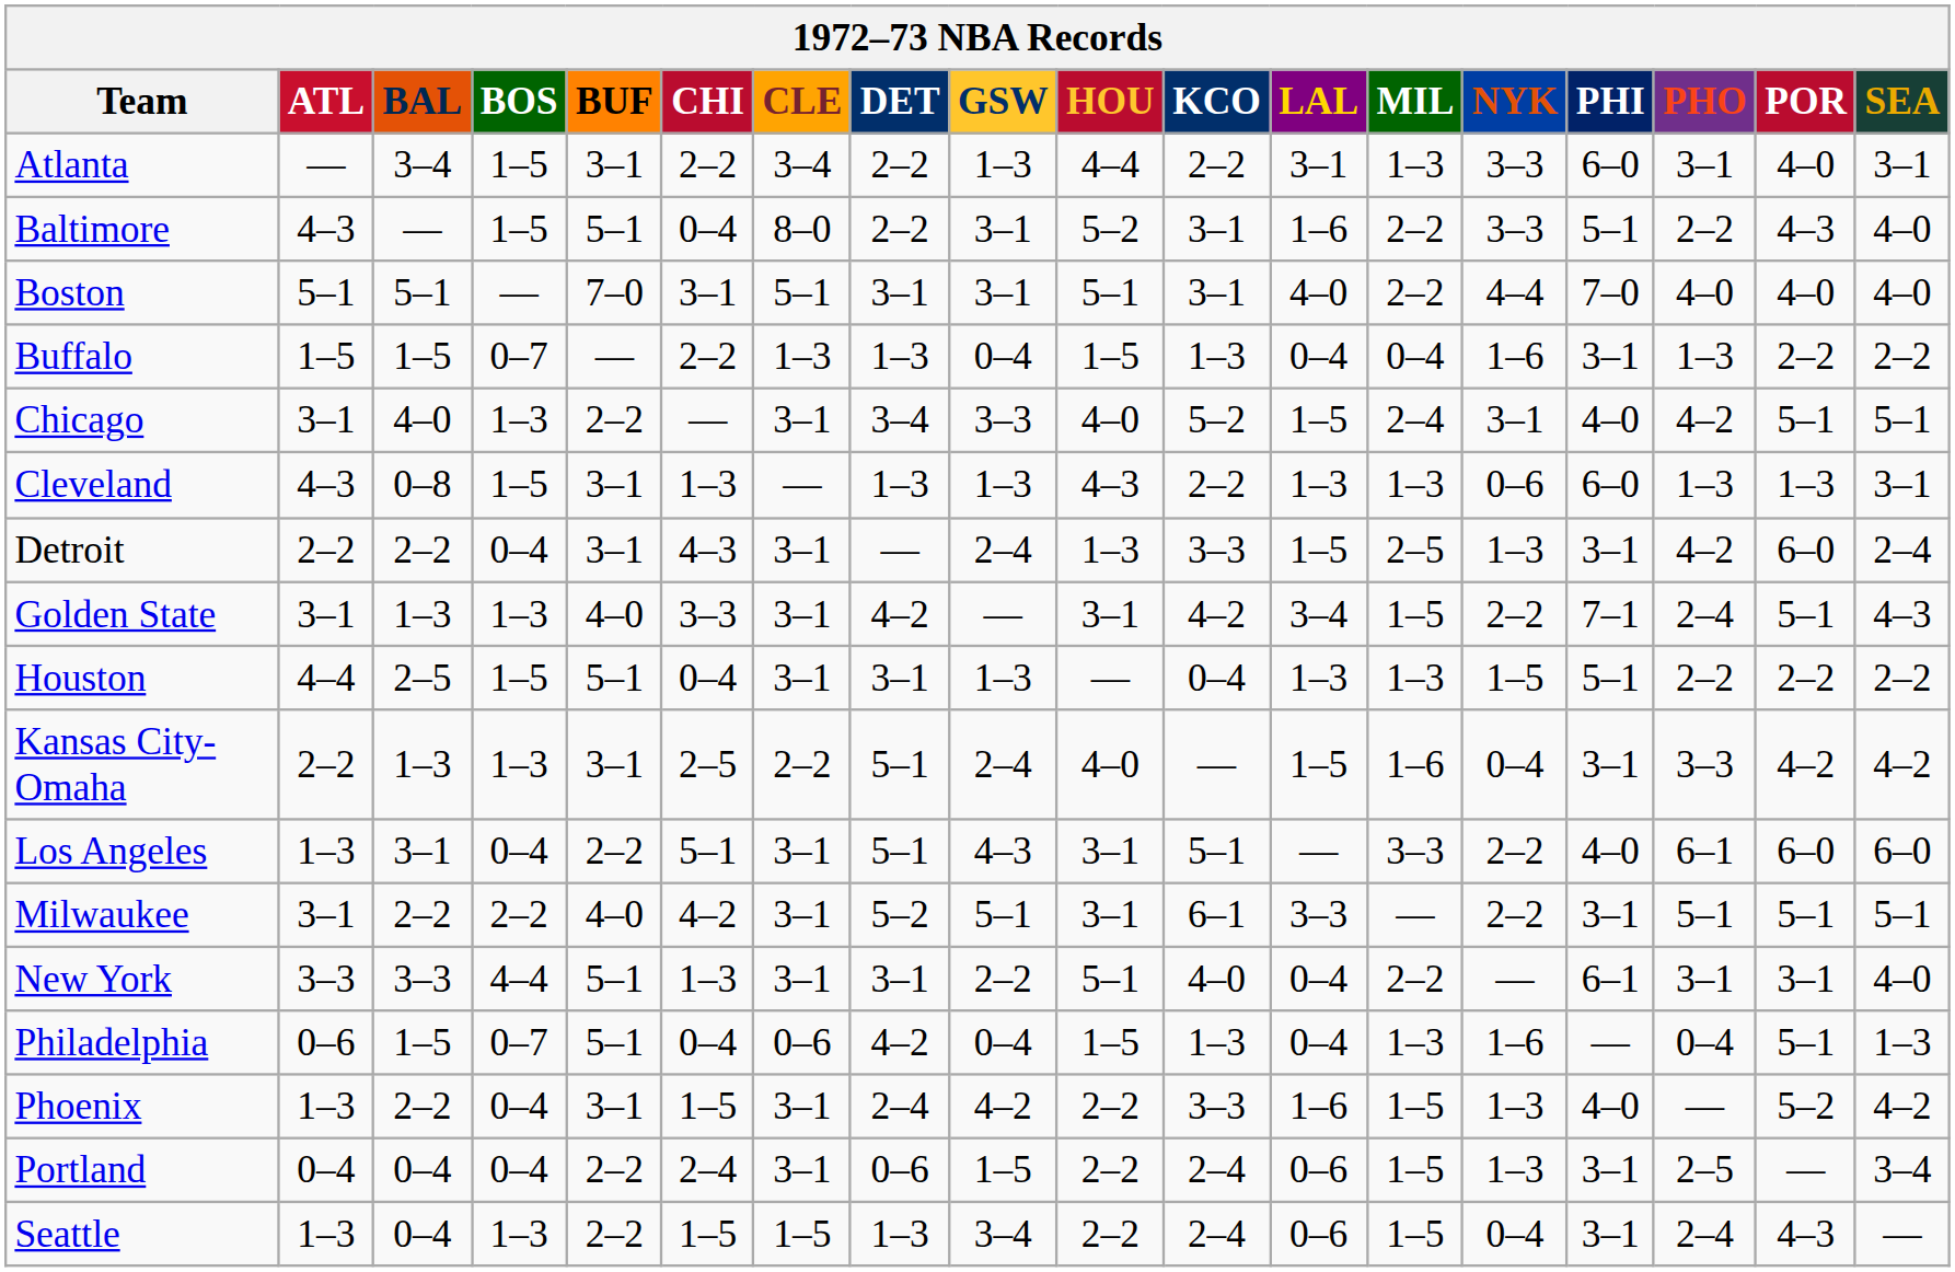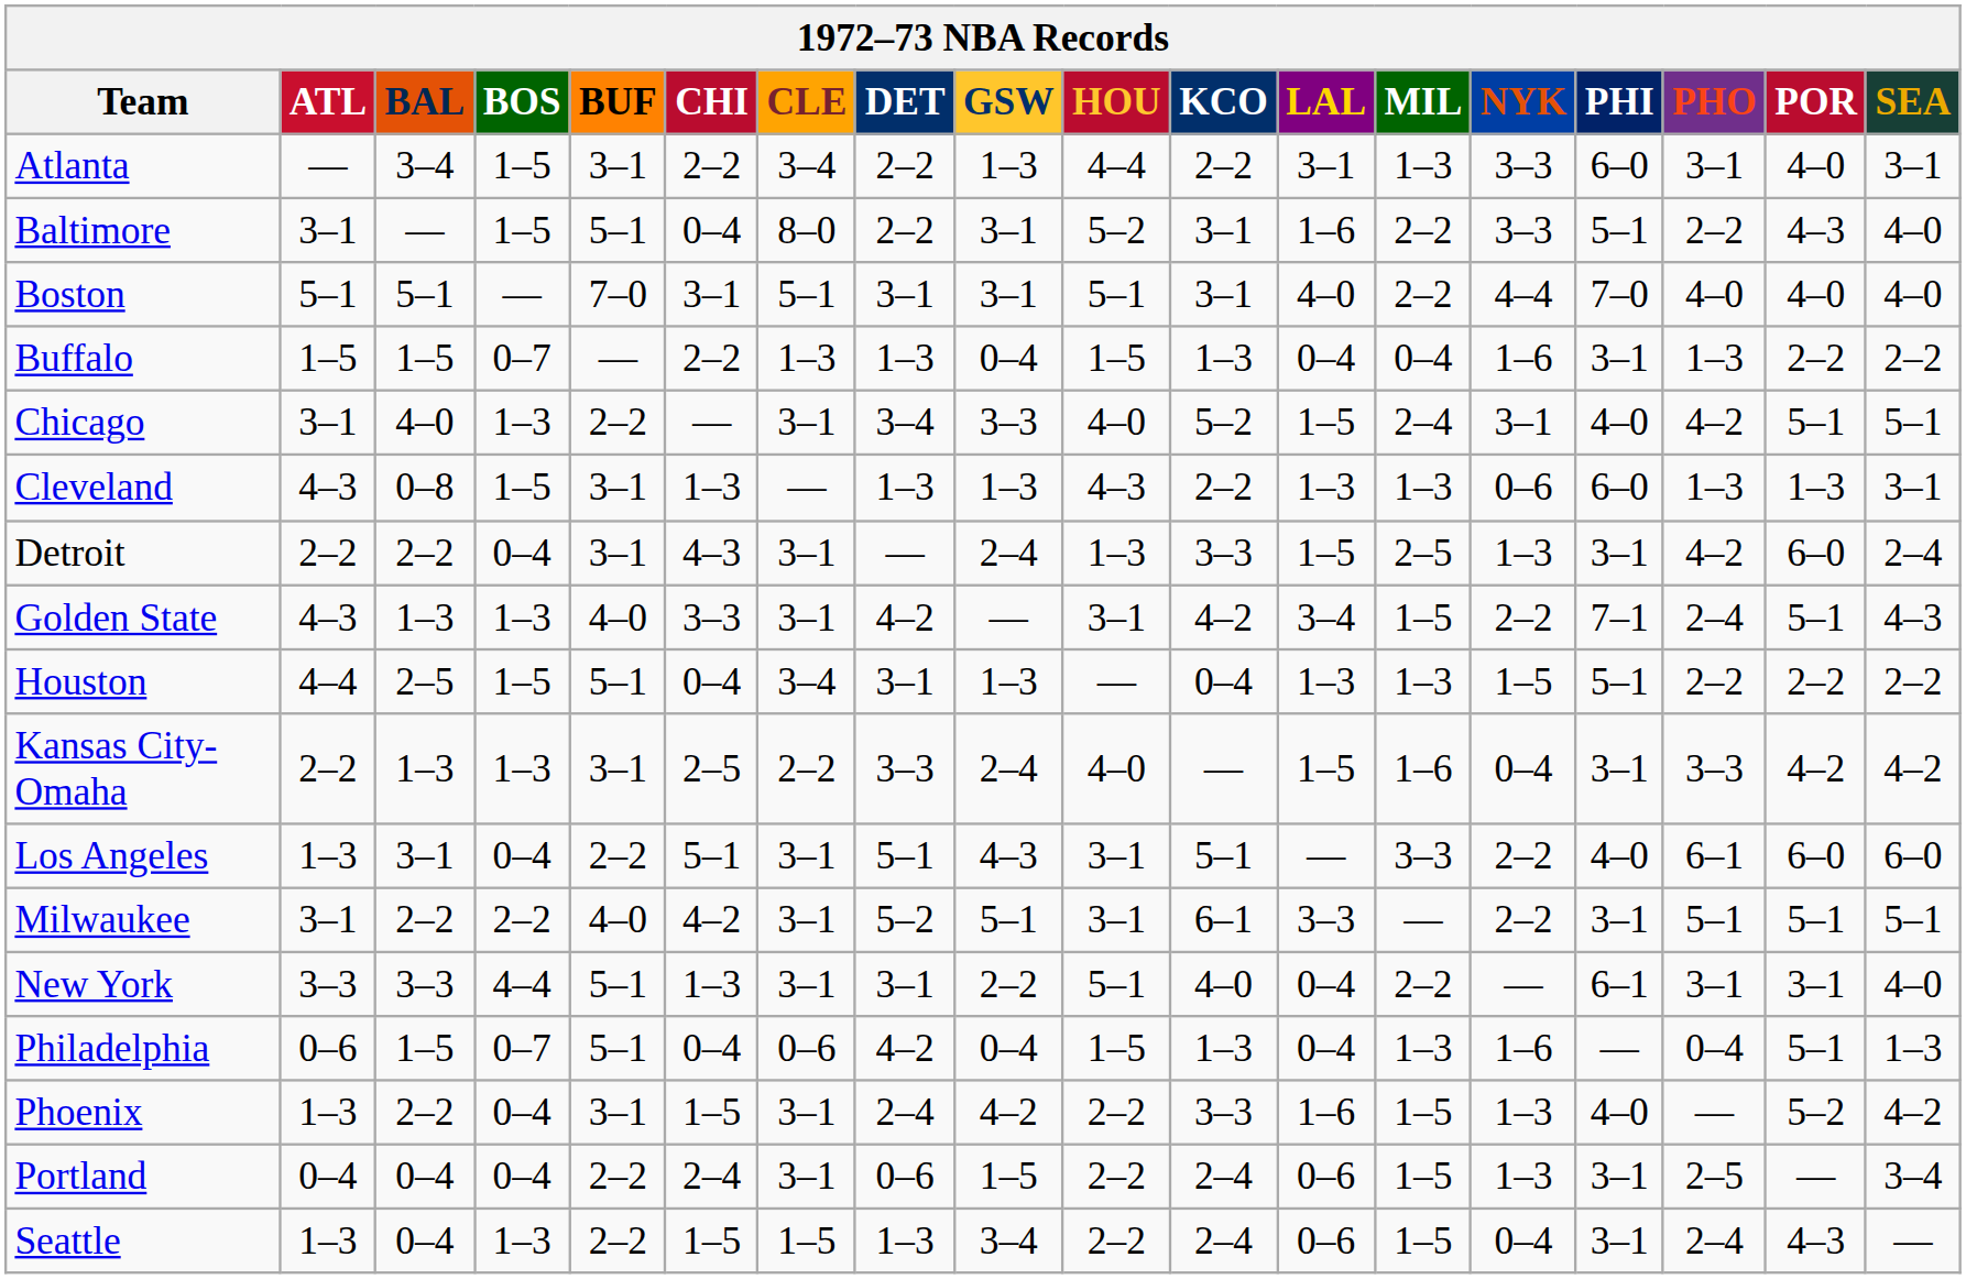 <table class="wikitable" style="font-size:95%; text-align:center;">
 <tr>
 <th colspan=18>1972–73 NBA Records</th>
 </tr>
 <tr>
 <th width=100>Team</th>
 <th style="background:#C90F2E;color:#FFFFFF;width=35">ATL</th>
 <th style="background:#E45206;color:#002854;width=35">BAL</th>
 <th style="background:#006400;color:#FFFFFF;width=35">BOS</th>
 <th style="background:#FF8201;color:#000000;width=35">BUF</th>
 <th style="background:#BA0C2F;color:#FFFFFF;width=35">CHI</th>
 <th style="background:#FFA402;color:#77222F;width=35">CLE</th>
 <th style="background:#012F6B;color:#FFFFFF;width=35">DET</th>
 <th style="background:#FFC62C;color:#012F6B;width=35">GSW</th>
 <th style="background:#BA0C2F;color:#FEC72E;width=35">HOU</th>
 <th style="background:#012F6B;color:#FFFFFF;width=35">KCO</th>
 <th style="background:#800080;color:#FFD700;width=35">LAL</th>
 <th style="background:#006400;color:#FFFFFF;width=35">MIL</th>
 <th style="background:#003EA4;color:#E35208;width=35">NYK</th>
 <th style="background:#012268;color:#FFFFFF;width=35">PHI</th>
 <th style="background:#702F8B;color:#FA4417;width=35">PHO</th>
 <th style="background:#BA0C2F;color:#FFFFFF;width=35">POR</th>
 <th style="background:#173F36;color:#EBAA00;width=35">SEA</th>
 </tr>
 <tr>
 <td style="text-align:left;"><a href='#'>Atlanta</a></td>
 <td>—</td>
 <td>3–4</td>
 <td>1–5</td>
 <td>3–1</td>
 <td>2–2</td>
 <td>3–4</td>
 <td>2–2</td>
 <td>1–3</td>
 <td>4–4</td>
 <td>2–2</td>
 <td>3–1</td>
 <td>1–3</td>
 <td>3–3</td>
 <td>6–0</td>
 <td>3–1</td>
 <td>4–0</td>
 <td>3–1</td>
 </tr>
 <tr>
 <td style="text-align:left;"><a href='#'>Baltimore</a></td>
-<td>4–3</td>
+<td>3–1</td>
 <td>—</td>
 <td>1–5</td>
 <td>5–1</td>
 <td>0–4</td>
 <td>8–0</td>
 <td>2–2</td>
 <td>3–1</td>
 <td>5–2</td>
 <td>3–1</td>
 <td>1–6</td>
 <td>2–2</td>
 <td>3–3</td>
 <td>5–1</td>
 <td>2–2</td>
 <td>4–3</td>
 <td>4–0</td>
 </tr>
 <tr>
 <td style="text-align:left;"><a href='#'>Boston</a></td>
 <td>5–1</td>
 <td>5–1</td>
 <td>—</td>
 <td>7–0</td>
 <td>3–1</td>
 <td>5–1</td>
 <td>3–1</td>
 <td>3–1</td>
 <td>5–1</td>
 <td>3–1</td>
 <td>4–0</td>
 <td>2–2</td>
 <td>4–4</td>
 <td>7–0</td>
 <td>4–0</td>
 <td>4–0</td>
 <td>4–0</td>
 </tr>
 <tr>
 <td style="text-align:left;"><a href='#'>Buffalo</a></td>
 <td>1–5</td>
 <td>1–5</td>
 <td>0–7</td>
 <td>—</td>
 <td>2–2</td>
 <td>1–3</td>
 <td>1–3</td>
 <td>0–4</td>
 <td>1–5</td>
 <td>1–3</td>
 <td>0–4</td>
 <td>0–4</td>
 <td>1–6</td>
 <td>3–1</td>
 <td>1–3</td>
 <td>2–2</td>
 <td>2–2</td>
 </tr>
 <tr>
 <td style="text-align:left;"><a href='#'>Chicago</a></td>
 <td>3–1</td>
 <td>4–0</td>
 <td>1–3</td>
 <td>2–2</td>
 <td>—</td>
 <td>3–1</td>
 <td>3–4</td>
 <td>3–3</td>
 <td>4–0</td>
 <td>5–2</td>
 <td>1–5</td>
 <td>2–4</td>
 <td>3–1</td>
 <td>4–0</td>
 <td>4–2</td>
 <td>5–1</td>
 <td>5–1</td>
 </tr>
 <tr>
 <td style="text-align:left;"><a href='#'>Cleveland</a></td>
 <td>4–3</td>
 <td>0–8</td>
 <td>1–5</td>
 <td>3–1</td>
 <td>1–3</td>
 <td>—</td>
 <td>1–3</td>
 <td>1–3</td>
 <td>4–3</td>
 <td>2–2</td>
 <td>1–3</td>
 <td>1–3</td>
 <td>0–6</td>
 <td>6–0</td>
 <td>1–3</td>
 <td>1–3</td>
 <td>3–1</td>
 </tr>
 <tr>
 <td style="text-align:left;">Detroit</td>
 <td>2–2</td>
 <td>2–2</td>
 <td>0–4</td>
 <td>3–1</td>
 <td>4–3</td>
 <td>3–1</td>
 <td>—</td>
 <td>2–4</td>
 <td>1–3</td>
 <td>3–3</td>
 <td>1–5</td>
 <td>2–5</td>
 <td>1–3</td>
 <td>3–1</td>
 <td>4–2</td>
 <td>6–0</td>
 <td>2–4</td>
 </tr>
 <tr>
 <td style="text-align:left;"><a href='#'>Golden State</a></td>
-<td>3–1</td>
+<td>4–3</td>
 <td>1–3</td>
 <td>1–3</td>
 <td>4–0</td>
 <td>3–3</td>
 <td>3–1</td>
 <td>4–2</td>
 <td>—</td>
 <td>3–1</td>
 <td>4–2</td>
 <td>3–4</td>
 <td>1–5</td>
 <td>2–2</td>
 <td>7–1</td>
 <td>2–4</td>
 <td>5–1</td>
 <td>4–3</td>
 </tr>
 <tr>
 <td style="text-align:left;"><a href='#'>Houston</a></td>
 <td>4–4</td>
 <td>2–5</td>
 <td>1–5</td>
 <td>5–1</td>
 <td>0–4</td>
-<td>3–1</td>
+<td>3–4</td>
 <td>3–1</td>
 <td>1–3</td>
 <td>—</td>
 <td>0–4</td>
 <td>1–3</td>
 <td>1–3</td>
 <td>1–5</td>
 <td>5–1</td>
 <td>2–2</td>
 <td>2–2</td>
 <td>2–2</td>
 </tr>
 <tr>
 <td style="text-align:left;"><a href='#'>Kansas City-Omaha</a></td>
 <td>2–2</td>
 <td>1–3</td>
 <td>1–3</td>
 <td>3–1</td>
 <td>2–5</td>
 <td>2–2</td>
-<td>5–1</td>
+<td>3–3</td>
 <td>2–4</td>
 <td>4–0</td>
 <td>—</td>
 <td>1–5</td>
 <td>1–6</td>
 <td>0–4</td>
 <td>3–1</td>
 <td>3–3</td>
 <td>4–2</td>
 <td>4–2</td>
 </tr>
 <tr>
 <td style="text-align:left;"><a href='#'>Los Angeles</a></td>
 <td>1–3</td>
 <td>3–1</td>
 <td>0–4</td>
 <td>2–2</td>
 <td>5–1</td>
 <td>3–1</td>
 <td>5–1</td>
 <td>4–3</td>
 <td>3–1</td>
 <td>5–1</td>
 <td>—</td>
 <td>3–3</td>
 <td>2–2</td>
 <td>4–0</td>
 <td>6–1</td>
 <td>6–0</td>
 <td>6–0</td>
 </tr>
 <tr>
 <td style="text-align:left;"><a href='#'>Milwaukee</a></td>
 <td>3–1</td>
 <td>2–2</td>
 <td>2–2</td>
 <td>4–0</td>
 <td>4–2</td>
 <td>3–1</td>
 <td>5–2</td>
 <td>5–1</td>
 <td>3–1</td>
 <td>6–1</td>
 <td>3–3</td>
 <td>—</td>
 <td>2–2</td>
 <td>3–1</td>
 <td>5–1</td>
 <td>5–1</td>
 <td>5–1</td>
 </tr>
 <tr>
 <td style="text-align:left;"><a href='#'>New York</a></td>
 <td>3–3</td>
 <td>3–3</td>
 <td>4–4</td>
 <td>5–1</td>
 <td>1–3</td>
 <td>3–1</td>
 <td>3–1</td>
 <td>2–2</td>
 <td>5–1</td>
 <td>4–0</td>
 <td>0–4</td>
 <td>2–2</td>
 <td>—</td>
 <td>6–1</td>
 <td>3–1</td>
 <td>3–1</td>
 <td>4–0</td>
 </tr>
 <tr>
 <td style="text-align:left;"><a href='#'>Philadelphia</a></td>
 <td>0–6</td>
 <td>1–5</td>
 <td>0–7</td>
 <td>5–1</td>
 <td>0–4</td>
 <td>0–6</td>
 <td>4–2</td>
 <td>0–4</td>
 <td>1–5</td>
 <td>1–3</td>
 <td>0–4</td>
 <td>1–3</td>
 <td>1–6</td>
 <td>—</td>
 <td>0–4</td>
 <td>5–1</td>
 <td>1–3</td>
 </tr>
 <tr>
 <td style="text-align:left;"><a href='#'>Phoenix</a></td>
 <td>1–3</td>
 <td>2–2</td>
 <td>0–4</td>
 <td>3–1</td>
 <td>1–5</td>
 <td>3–1</td>
 <td>2–4</td>
 <td>4–2</td>
 <td>2–2</td>
 <td>3–3</td>
 <td>1–6</td>
 <td>1–5</td>
 <td>1–3</td>
 <td>4–0</td>
 <td>—</td>
 <td>5–2</td>
 <td>4–2</td>
 </tr>
 <tr>
 <td style="text-align:left;"><a href='#'>Portland</a></td>
 <td>0–4</td>
 <td>0–4</td>
 <td>0–4</td>
 <td>2–2</td>
 <td>2–4</td>
 <td>3–1</td>
 <td>0–6</td>
 <td>1–5</td>
 <td>2–2</td>
 <td>2–4</td>
 <td>0–6</td>
 <td>1–5</td>
 <td>1–3</td>
 <td>3–1</td>
 <td>2–5</td>
 <td>—</td>
 <td>3–4</td>
 </tr>
 <tr>
 <td style="text-align:left;"><a href='#'>Seattle</a></td>
 <td>1–3</td>
 <td>0–4</td>
 <td>1–3</td>
 <td>2–2</td>
 <td>1–5</td>
 <td>1–5</td>
 <td>1–3</td>
 <td>3–4</td>
 <td>2–2</td>
 <td>2–4</td>
 <td>0–6</td>
 <td>1–5</td>
 <td>0–4</td>
 <td>3–1</td>
 <td>2–4</td>
 <td>4–3</td>
 <td>—</td>
 </tr>
 </table>
